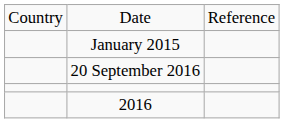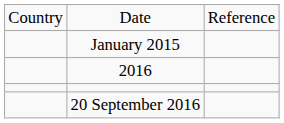 <table class="wikitable" style="text-align:center">
 <tr>
 <td>Country</td>
 <td>Date</td>
 <td>Reference</td>
 </tr>
 <tr>
 <td></td>
 <td>January 2015</td>
 <td></td>
 </tr>
 <tr>
 <td></td>
-<td>20 September 2016</td>
+<td>2016</td>
 <td></td>
 </tr>
 <tr>
 <td></td>
 <td></td>
 <td></td>
 </tr>
 <tr>
 <td></td>
-<td>2016</td>
+<td>20 September 2016</td>
 <td></td>
 </tr>
 </table>
